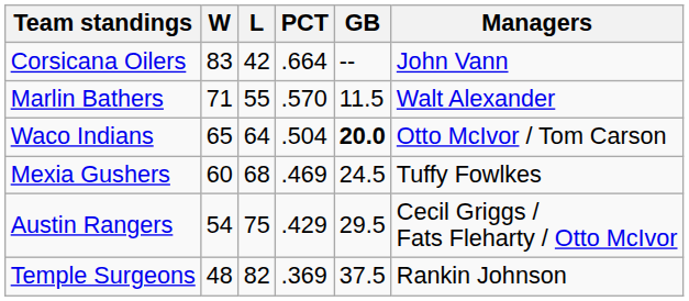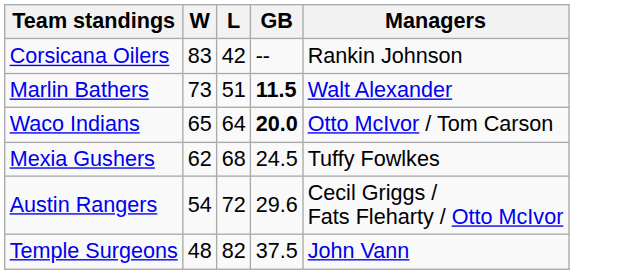 <table class="wikitable">
 <tr>
 <th>Team standings</th>
 <th>W</th>
 <th>L</th>
-<th>PCT</th>
 <th>GB</th>
 <th>Managers</th>
 </tr>
 <tr>
 <td><a href='#'>Corsicana Oilers</a></td>
 <td>83</td>
 <td>42</td>
-<td>.664</td>
 <td>--</td>
-<td><a href='#'>John Vann</a></td>
+<td>Rankin Johnson</td>
 </tr>
 <tr>
 <td><a href='#'>Marlin Bathers</a></td>
-<td>71</td>
-<td>55</td>
-<td>.570</td>
-<td>11.5</td>
+<td>73</td>
+<td>51</td>
+<td><strong>11.5</strong></td>
 <td><a href='#'>Walt Alexander</a></td>
 </tr>
 <tr>
 <td><a href='#'>Waco Indians</a></td>
 <td>65</td>
 <td>64</td>
-<td>.504</td>
 <td><strong>20.0</strong></td>
 <td><a href='#'>Otto McIvor</a> / Tom Carson</td>
 </tr>
 <tr>
 <td><a href='#'>Mexia Gushers</a></td>
-<td>60</td>
+<td>62</td>
 <td>68</td>
-<td>.469</td>
 <td>24.5</td>
 <td>Tuffy Fowlkes</td>
 </tr>
 <tr>
 <td><a href='#'>Austin Rangers</a></td>
 <td>54</td>
-<td>75</td>
-<td>.429</td>
-<td>29.5</td>
+<td>72</td>
+<td>29.6</td>
 <td>Cecil Griggs /<br> Fats Fleharty / <a href='#'>Otto McIvor</a></td>
 </tr>
 <tr>
 <td><a href='#'>Temple Surgeons</a></td>
 <td>48</td>
 <td>82</td>
-<td>.369</td>
 <td>37.5</td>
-<td>Rankin Johnson</td>
+<td><a href='#'>John Vann</a></td>
 </tr>
 </table>
